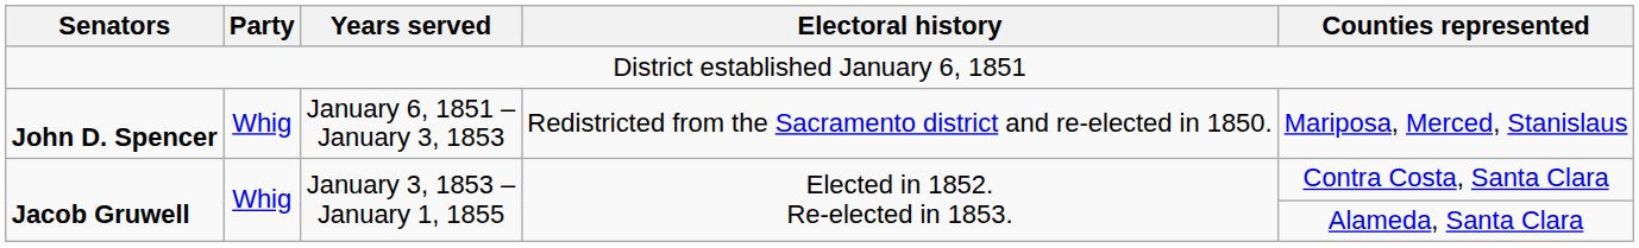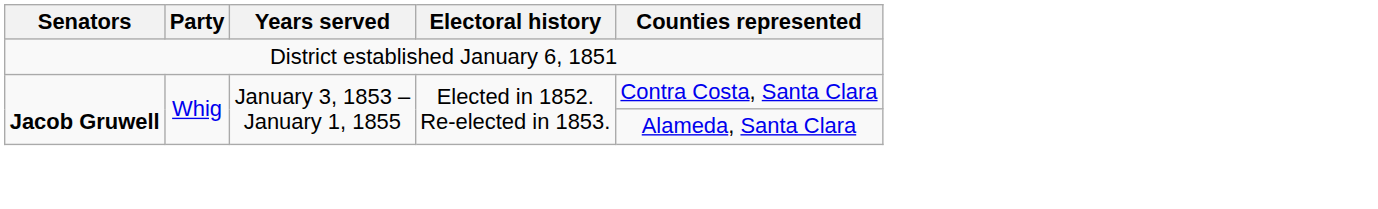 <table class=wikitable style="text-align:center">
 <tr>
 <th>Senators</th>
 <th>Party</th>
 <th>Years served</th>
 <th>Electoral history</th>
 <th>Counties represented</th>
 </tr>
 <tr>
 <td colspan=5>District established January 6, 1851</td>
 </tr>
 <tr>
-<td align=left><br><strong>John D. Spencer</strong><br></td>
-<td><a href='#'>Whig</a></td>
-<td>January 6, 1851 – <br> January 3, 1853</td>
-<td>Redistricted from the <a href='#'>Sacramento district</a> and re-elected in 1850. <br>  </td>
-<td><a href='#'>Mariposa</a>, <a href='#'>Merced</a>, <a href='#'>Stanislaus</a></td>
-</tr>
-<tr>
 <td rowspan=2 align=left><br><strong>Jacob Gruwell</strong><br></td>
 <td rowspan=2 ><a href='#'>Whig</a></td>
 <td rowspan=2>January 3, 1853 – <br> January 1, 1855</td>
 <td rowspan=2>Elected in 1852. <br> Re-elected in 1853. <br> </td>
 <td><a href='#'>Contra Costa</a>, <a href='#'>Santa Clara</a></td>
 </tr>
 <tr>
 <td><a href='#'>Alameda</a>, <a href='#'>Santa Clara</a></td>
 </tr>
 </table>
